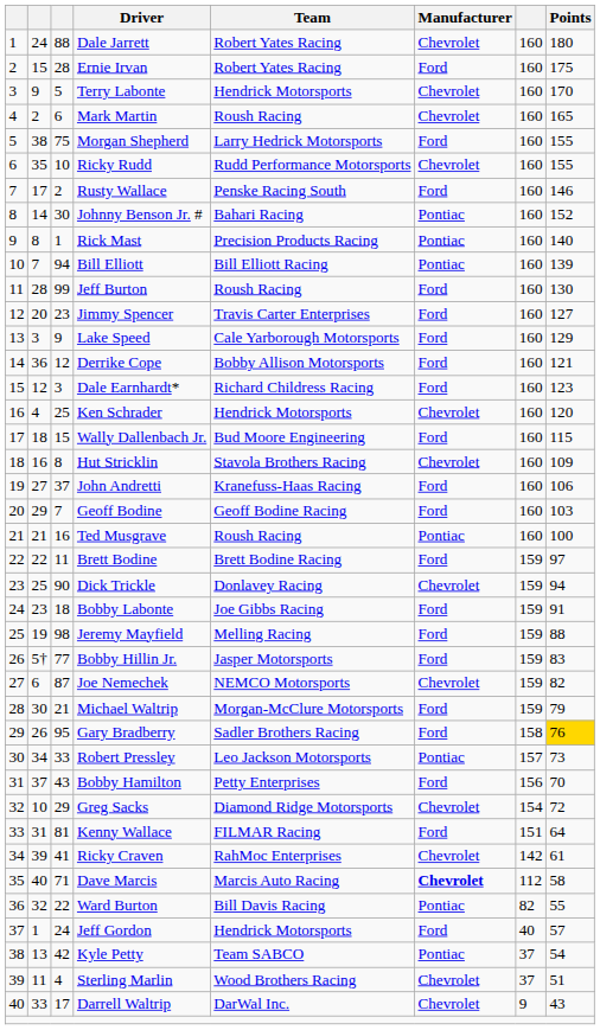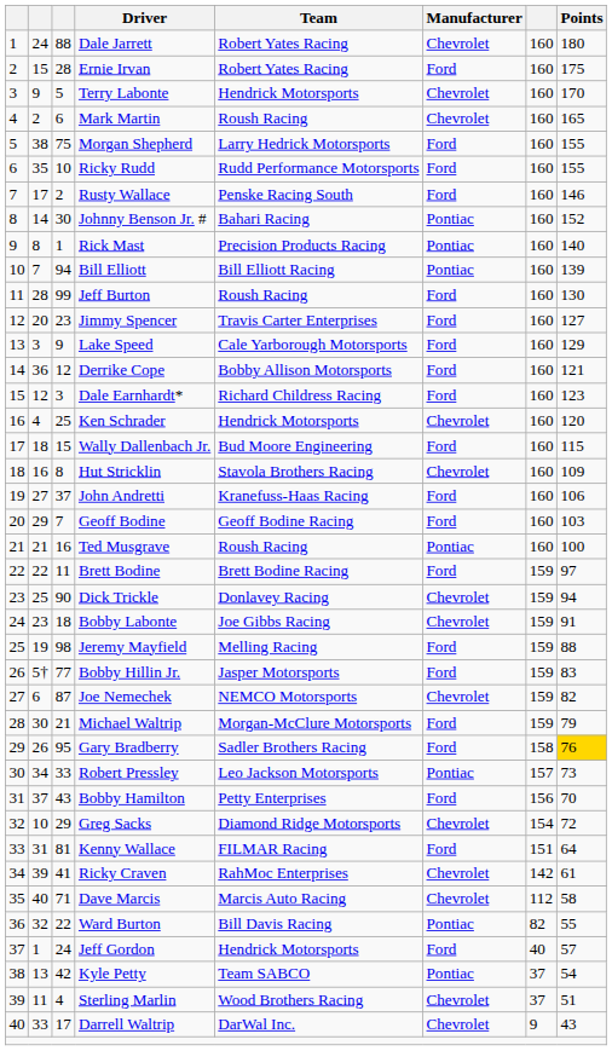 <table class="wikitable sortable" border="1">
 <tr>
 <th scope="col"></th>
 <th scope="col"></th>
 <th scope="col"></th>
 <th scope="col">Driver</th>
 <th scope="col">Team</th>
 <th scope="col">Manufacturer</th>
 <th scope="col"></th>
 <th scope="col">Points</th>
 </tr>
 <tr>
 <td scope="row">1</td>
 <td>24</td>
 <td>88</td>
 <td><a href='#'>Dale Jarrett</a></td>
 <td><a href='#'>Robert Yates Racing</a></td>
 <td><a href='#'>Chevrolet</a></td>
 <td>160</td>
 <td>180</td>
 </tr>
 <tr>
 <td scope="row">2</td>
 <td>15</td>
 <td>28</td>
 <td><a href='#'>Ernie Irvan</a></td>
 <td><a href='#'>Robert Yates Racing</a></td>
 <td><a href='#'>Ford</a></td>
 <td>160</td>
 <td>175</td>
 </tr>
 <tr>
 <td scope="row">3</td>
 <td>9</td>
 <td>5</td>
 <td><a href='#'>Terry Labonte</a></td>
 <td><a href='#'>Hendrick Motorsports</a></td>
 <td><a href='#'>Chevrolet</a></td>
 <td>160</td>
 <td>170</td>
 </tr>
 <tr>
 <td scope="row">4</td>
 <td>2</td>
 <td>6</td>
 <td><a href='#'>Mark Martin</a></td>
 <td><a href='#'>Roush Racing</a></td>
 <td><a href='#'>Chevrolet</a></td>
 <td>160</td>
 <td>165</td>
 </tr>
 <tr>
 <td scope="row">5</td>
 <td>38</td>
 <td>75</td>
 <td><a href='#'>Morgan Shepherd</a></td>
 <td><a href='#'>Larry Hedrick Motorsports</a></td>
 <td><a href='#'>Ford</a></td>
 <td>160</td>
 <td>155</td>
 </tr>
 <tr>
 <td scope="row">6</td>
 <td>35</td>
 <td>10</td>
 <td><a href='#'>Ricky Rudd</a></td>
 <td><a href='#'>Rudd Performance Motorsports</a></td>
-<td><a href='#'>Chevrolet</a></td>
+<td><a href='#'>Ford</a></td>
 <td>160</td>
 <td>155</td>
 </tr>
 <tr>
 <td scope="row">7</td>
 <td>17</td>
 <td>2</td>
 <td><a href='#'>Rusty Wallace</a></td>
 <td><a href='#'>Penske Racing South</a></td>
 <td><a href='#'>Ford</a></td>
 <td>160</td>
 <td>146</td>
 </tr>
 <tr>
 <td scope="row">8</td>
 <td>14</td>
 <td>30</td>
 <td><a href='#'>Johnny Benson Jr.</a> #</td>
 <td><a href='#'>Bahari Racing</a></td>
 <td><a href='#'>Pontiac</a></td>
 <td>160</td>
 <td>152</td>
 </tr>
 <tr>
 <td scope="row">9</td>
 <td>8</td>
 <td>1</td>
 <td><a href='#'>Rick Mast</a></td>
 <td><a href='#'>Precision Products Racing</a></td>
 <td><a href='#'>Pontiac</a></td>
 <td>160</td>
 <td>140</td>
 </tr>
 <tr>
 <td scope="row">10</td>
 <td>7</td>
 <td>94</td>
 <td><a href='#'>Bill Elliott</a></td>
 <td><a href='#'>Bill Elliott Racing</a></td>
 <td><a href='#'>Pontiac</a></td>
 <td>160</td>
 <td>139</td>
 </tr>
 <tr>
 <td scope="row">11</td>
 <td>28</td>
 <td>99</td>
 <td><a href='#'>Jeff Burton</a></td>
 <td><a href='#'>Roush Racing</a></td>
 <td><a href='#'>Ford</a></td>
 <td>160</td>
 <td>130</td>
 </tr>
 <tr>
 <td scope="row">12</td>
 <td>20</td>
 <td>23</td>
 <td><a href='#'>Jimmy Spencer</a></td>
 <td><a href='#'>Travis Carter Enterprises</a></td>
 <td><a href='#'>Ford</a></td>
 <td>160</td>
 <td>127</td>
 </tr>
 <tr>
 <td scope="row">13</td>
 <td>3</td>
 <td>9</td>
 <td><a href='#'>Lake Speed</a></td>
 <td><a href='#'>Cale Yarborough Motorsports</a></td>
 <td><a href='#'>Ford</a></td>
 <td>160</td>
 <td>129</td>
 </tr>
 <tr>
 <td scope="row">14</td>
 <td>36</td>
 <td>12</td>
 <td><a href='#'>Derrike Cope</a></td>
 <td><a href='#'>Bobby Allison Motorsports</a></td>
 <td><a href='#'>Ford</a></td>
 <td>160</td>
 <td>121</td>
 </tr>
 <tr>
 <td scope="row">15</td>
 <td>12</td>
 <td>3</td>
 <td><a href='#'>Dale Earnhardt</a>*</td>
 <td><a href='#'>Richard Childress Racing</a></td>
 <td><a href='#'>Ford</a></td>
 <td>160</td>
 <td>123</td>
 </tr>
 <tr>
 <td scope="row">16</td>
 <td>4</td>
 <td>25</td>
 <td><a href='#'>Ken Schrader</a></td>
 <td><a href='#'>Hendrick Motorsports</a></td>
 <td><a href='#'>Chevrolet</a></td>
 <td>160</td>
 <td>120</td>
 </tr>
 <tr>
 <td scope="row">17</td>
 <td>18</td>
 <td>15</td>
 <td><a href='#'>Wally Dallenbach Jr.</a></td>
 <td><a href='#'>Bud Moore Engineering</a></td>
 <td><a href='#'>Ford</a></td>
 <td>160</td>
 <td>115</td>
 </tr>
 <tr>
 <td scope="row">18</td>
 <td>16</td>
 <td>8</td>
 <td><a href='#'>Hut Stricklin</a></td>
 <td><a href='#'>Stavola Brothers Racing</a></td>
 <td><a href='#'>Chevrolet</a></td>
 <td>160</td>
 <td>109</td>
 </tr>
 <tr>
 <td scope="row">19</td>
 <td>27</td>
 <td>37</td>
 <td><a href='#'>John Andretti</a></td>
 <td><a href='#'>Kranefuss-Haas Racing</a></td>
 <td><a href='#'>Ford</a></td>
 <td>160</td>
 <td>106</td>
 </tr>
 <tr>
 <td scope="row">20</td>
 <td>29</td>
 <td>7</td>
 <td><a href='#'>Geoff Bodine</a></td>
 <td><a href='#'>Geoff Bodine Racing</a></td>
 <td><a href='#'>Ford</a></td>
 <td>160</td>
 <td>103</td>
 </tr>
 <tr>
 <td scope="row">21</td>
 <td>21</td>
 <td>16</td>
 <td><a href='#'>Ted Musgrave</a></td>
 <td><a href='#'>Roush Racing</a></td>
 <td><a href='#'>Pontiac</a></td>
 <td>160</td>
 <td>100</td>
 </tr>
 <tr>
 <td scope="row">22</td>
 <td>22</td>
 <td>11</td>
 <td><a href='#'>Brett Bodine</a></td>
 <td><a href='#'>Brett Bodine Racing</a></td>
 <td><a href='#'>Ford</a></td>
 <td>159</td>
 <td>97</td>
 </tr>
 <tr>
 <td scope="row">23</td>
 <td>25</td>
 <td>90</td>
 <td><a href='#'>Dick Trickle</a></td>
 <td><a href='#'>Donlavey Racing</a></td>
 <td><a href='#'>Chevrolet</a></td>
 <td>159</td>
 <td>94</td>
 </tr>
 <tr>
 <td scope="row">24</td>
 <td>23</td>
 <td>18</td>
 <td><a href='#'>Bobby Labonte</a></td>
 <td><a href='#'>Joe Gibbs Racing</a></td>
-<td><a href='#'>Ford</a></td>
+<td><a href='#'>Chevrolet</a></td>
 <td>159</td>
 <td>91</td>
 </tr>
 <tr>
 <td scope="row">25</td>
 <td>19</td>
 <td>98</td>
 <td><a href='#'>Jeremy Mayfield</a></td>
 <td><a href='#'>Melling Racing</a></td>
 <td><a href='#'>Ford</a></td>
 <td>159</td>
 <td>88</td>
 </tr>
 <tr>
 <td scope="row">26</td>
 <td>5†</td>
 <td>77</td>
 <td><a href='#'>Bobby Hillin Jr.</a></td>
 <td><a href='#'>Jasper Motorsports</a></td>
 <td><a href='#'>Ford</a></td>
 <td>159</td>
 <td>83</td>
 </tr>
 <tr>
 <td scope="row">27</td>
 <td>6</td>
 <td>87</td>
 <td><a href='#'>Joe Nemechek</a></td>
 <td><a href='#'>NEMCO Motorsports</a></td>
 <td><a href='#'>Chevrolet</a></td>
 <td>159</td>
 <td>82</td>
 </tr>
 <tr>
 <td scope="row">28</td>
 <td>30</td>
 <td>21</td>
 <td><a href='#'>Michael Waltrip</a></td>
 <td><a href='#'>Morgan-McClure Motorsports</a></td>
 <td><a href='#'>Ford</a></td>
 <td>159</td>
 <td>79</td>
 </tr>
 <tr>
 <td scope="row">29</td>
 <td>26</td>
 <td>95</td>
 <td><a href='#'>Gary Bradberry</a></td>
 <td><a href='#'>Sadler Brothers Racing</a></td>
 <td><a href='#'>Ford</a></td>
 <td>158</td>
 <td style="background: gold;">76</td>
 </tr>
 <tr>
 <td scope="row">30</td>
 <td>34</td>
 <td>33</td>
 <td><a href='#'>Robert Pressley</a></td>
 <td><a href='#'>Leo Jackson Motorsports</a></td>
 <td><a href='#'>Pontiac</a></td>
 <td>157</td>
 <td>73</td>
 </tr>
 <tr>
 <td scope="row">31</td>
 <td>37</td>
 <td>43</td>
 <td><a href='#'>Bobby Hamilton</a></td>
 <td><a href='#'>Petty Enterprises</a></td>
 <td><a href='#'>Ford</a></td>
 <td>156</td>
 <td>70</td>
 </tr>
 <tr>
 <td scope="row">32</td>
 <td>10</td>
 <td>29</td>
 <td><a href='#'>Greg Sacks</a></td>
 <td><a href='#'>Diamond Ridge Motorsports</a></td>
 <td><a href='#'>Chevrolet</a></td>
 <td>154</td>
 <td>72</td>
 </tr>
 <tr>
 <td scope="row">33</td>
 <td>31</td>
 <td>81</td>
 <td><a href='#'>Kenny Wallace</a></td>
 <td><a href='#'>FILMAR Racing</a></td>
 <td><a href='#'>Ford</a></td>
 <td>151</td>
 <td>64</td>
 </tr>
 <tr>
 <td scope="row">34</td>
 <td>39</td>
 <td>41</td>
 <td><a href='#'>Ricky Craven</a></td>
 <td><a href='#'>RahMoc Enterprises</a></td>
 <td><a href='#'>Chevrolet</a></td>
 <td>142</td>
 <td>61</td>
 </tr>
 <tr>
 <td scope="row">35</td>
 <td>40</td>
 <td>71</td>
 <td><a href='#'>Dave Marcis</a></td>
 <td><a href='#'>Marcis Auto Racing</a></td>
-<td><strong><a href='#'>Chevrolet</a></strong></td>
+<td><a href='#'>Chevrolet</a></td>
 <td>112</td>
 <td>58</td>
 </tr>
 <tr>
 <td scope="row">36</td>
 <td>32</td>
 <td>22</td>
 <td><a href='#'>Ward Burton</a></td>
 <td><a href='#'>Bill Davis Racing</a></td>
 <td><a href='#'>Pontiac</a></td>
 <td>82</td>
 <td>55</td>
 </tr>
 <tr>
 <td scope="row">37</td>
 <td>1</td>
 <td>24</td>
 <td><a href='#'>Jeff Gordon</a></td>
 <td><a href='#'>Hendrick Motorsports</a></td>
 <td><a href='#'>Ford</a></td>
 <td>40</td>
 <td>57</td>
 </tr>
 <tr>
 <td scope="row">38</td>
 <td>13</td>
 <td>42</td>
 <td><a href='#'>Kyle Petty</a></td>
 <td><a href='#'>Team SABCO</a></td>
 <td><a href='#'>Pontiac</a></td>
 <td>37</td>
 <td>54</td>
 </tr>
 <tr>
 <td scope="row">39</td>
 <td>11</td>
 <td>4</td>
 <td><a href='#'>Sterling Marlin</a></td>
 <td><a href='#'>Wood Brothers Racing</a></td>
 <td><a href='#'>Chevrolet</a></td>
 <td>37</td>
 <td>51</td>
 </tr>
 <tr>
 <td scope="row">40</td>
 <td>33</td>
 <td>17</td>
 <td><a href='#'>Darrell Waltrip</a></td>
 <td><a href='#'>DarWal Inc.</a></td>
 <td><a href='#'>Chevrolet</a></td>
 <td>9</td>
 <td>43</td>
 </tr>
 <tr class="sortbottom">
 <td colspan="9"></td>
 </tr>
 </table>
